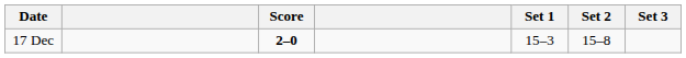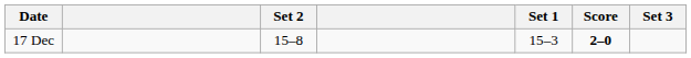 <table class="wikitable" style="text-align: center; font-size:90% ">
 <tr>
 <th width="50">Date</th>
 <th align="right" width="190"></th>
-<th width="50">Score</th>
+<th width="50">Set 2</th>
 <th align="left" width="190"></th>
 <th width="50">Set 1</th>
-<th width="50">Set 2</th>
+<th width="50">Score</th>
 <th width="50">Set 3</th>
 </tr>
 <tr>
 <td>17 Dec</td>
 <td align=right><strong></strong></td>
-<td align=center><strong>2–0</strong></td>
+<td>15–8</td>
 <td align=left></td>
 <td>15–3</td>
-<td>15–8</td>
+<td align=center><strong>2–0</strong></td>
 <td></td>
 </tr>
 </table>
